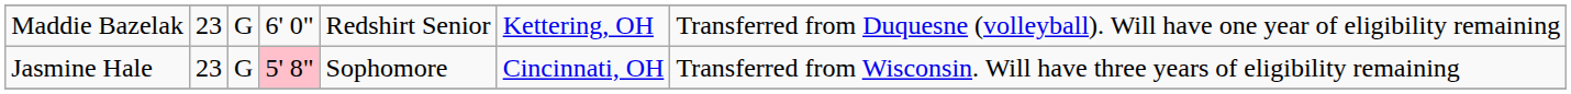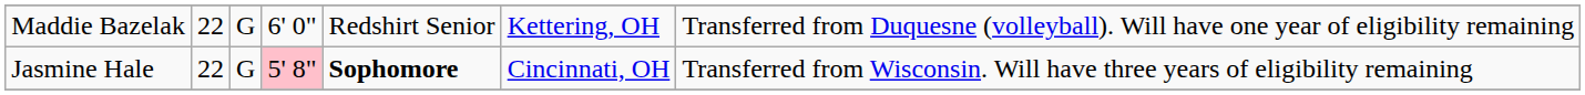 <table class="wikitable sortable" border="1">
 <tr align=center>
 </tr>
 <tr>
 <td>Maddie Bazelak</td>
-<td>23</td>
+<td>22</td>
 <td>G</td>
 <td>6' 0"</td>
 <td>Redshirt Senior</td>
 <td><a href='#'>Kettering, OH</a></td>
 <td>Transferred from <a href='#'>Duquesne</a> (<a href='#'>volleyball</a>). Will have one year of eligibility remaining</td>
 </tr>
 <tr>
 <td>Jasmine Hale</td>
-<td>23</td>
+<td>22</td>
 <td>G</td>
 <td style="background: pink;">5' 8"</td>
-<td>Sophomore</td>
+<td><strong>Sophomore</strong></td>
 <td><a href='#'>Cincinnati, OH</a></td>
 <td>Transferred from <a href='#'>Wisconsin</a>. Will have three years of eligibility remaining</td>
 </tr>
 <tr>
 </tr>
 </table>
